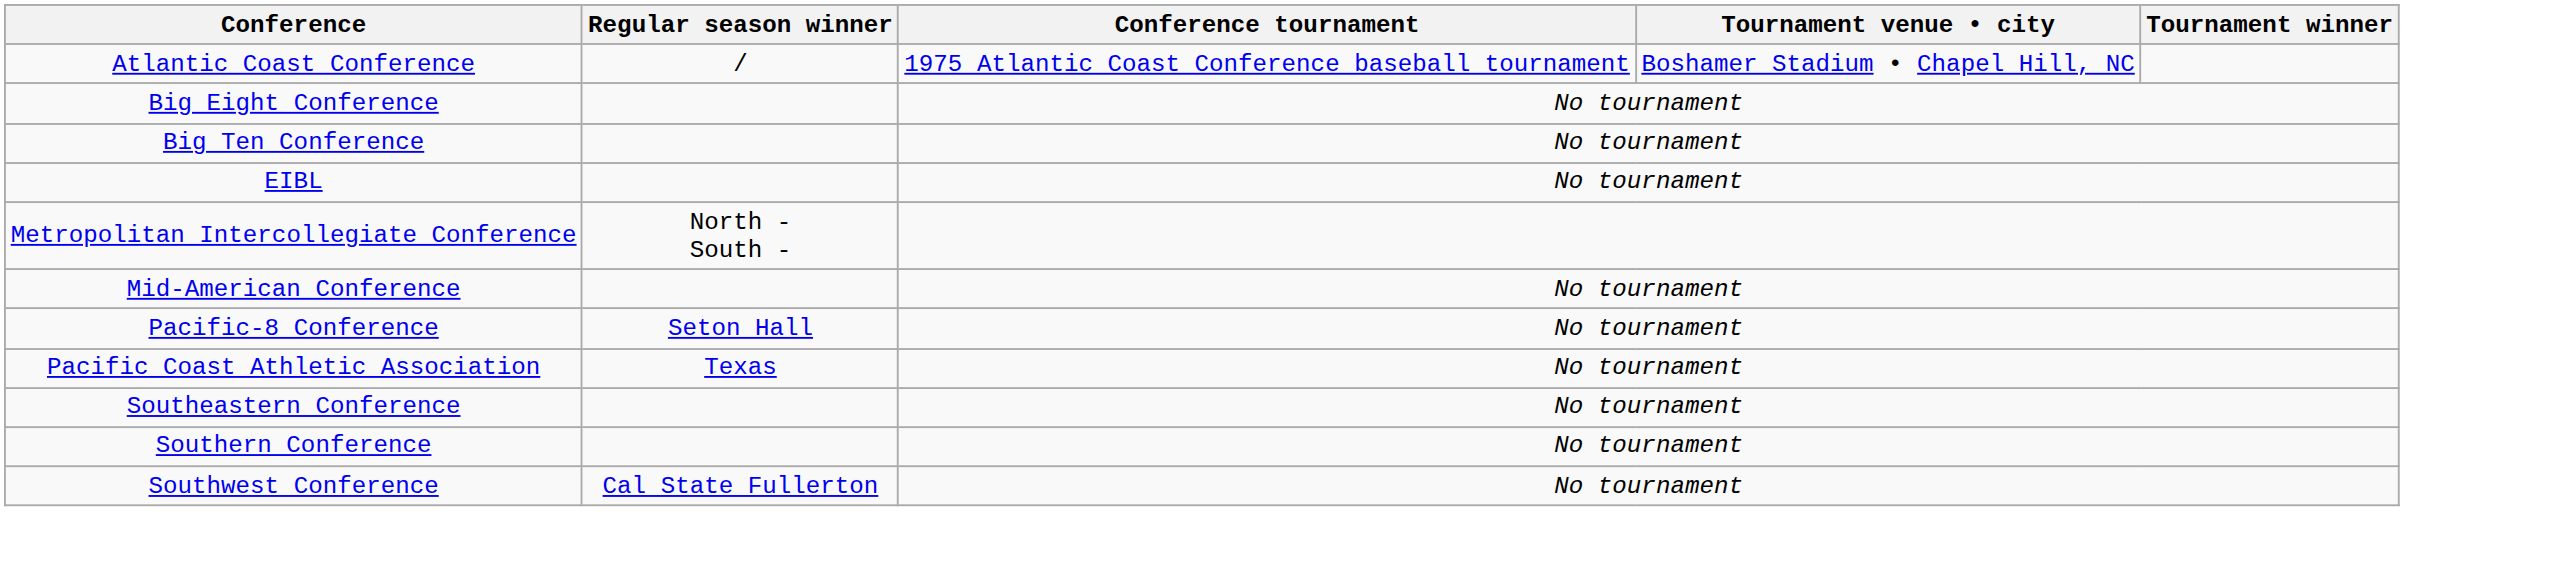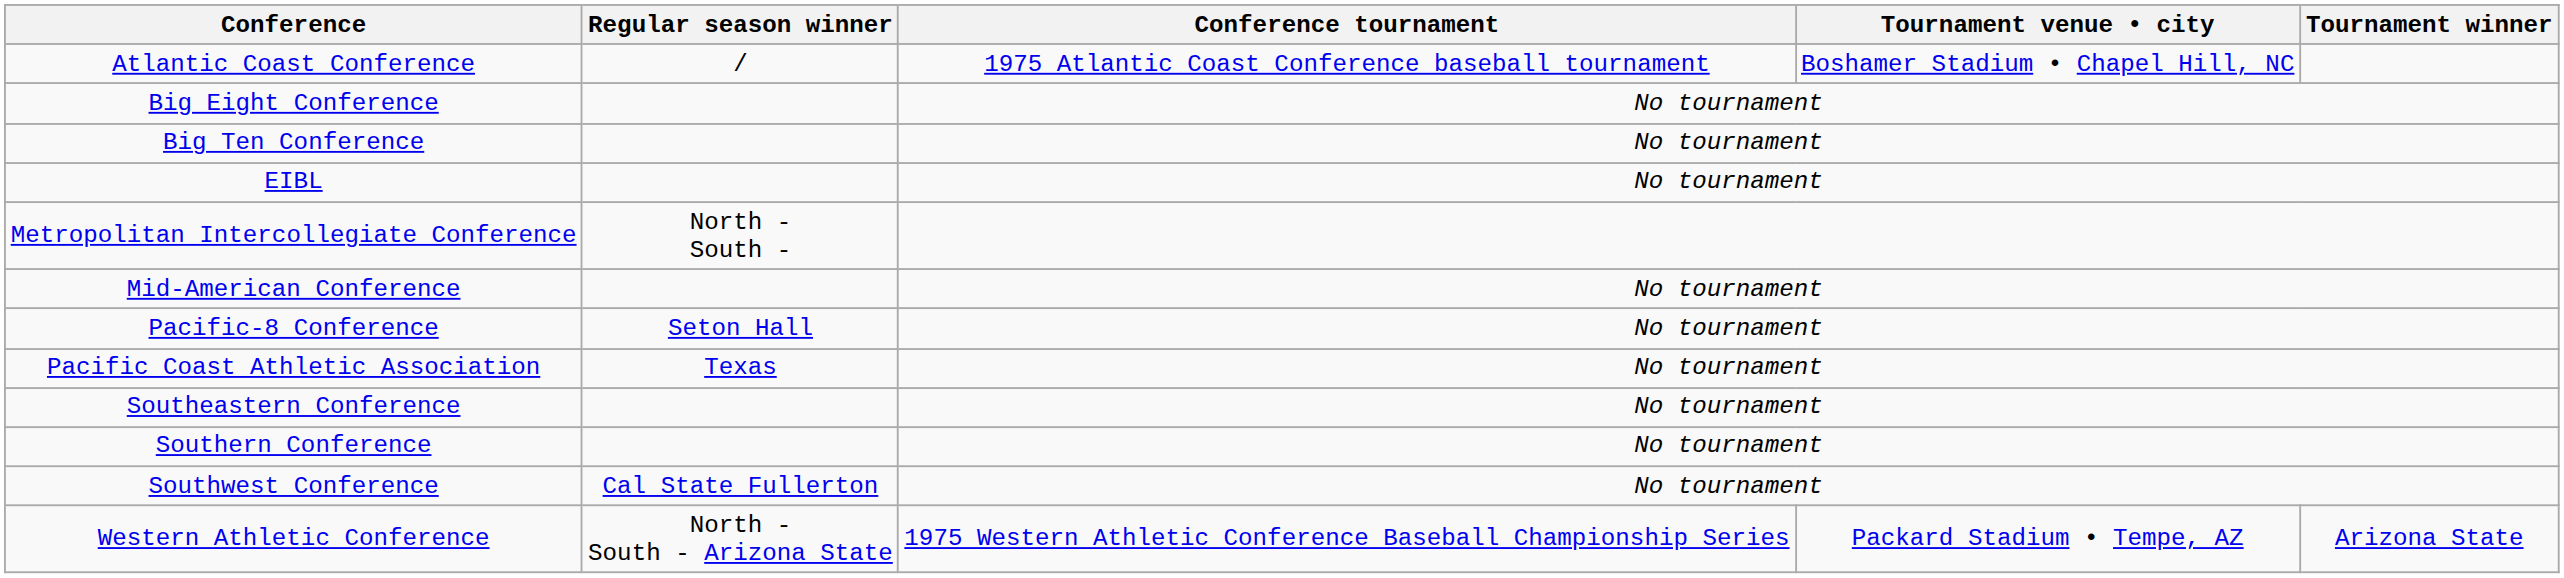 <table class="wikitable" style="text-align:center;">
 <tr>
 <th>Conference</th>
 <th>Regular season winner</th>
 <th>Conference tournament</th>
 <th>Tournament venue • city</th>
 <th>Tournament winner</th>
 </tr>
 <tr>
 <td><a href='#'>Atlantic Coast Conference</a></td>
 <td>/</td>
 <td><a href='#'>1975 Atlantic Coast Conference baseball tournament</a></td>
 <td><a href='#'>Boshamer Stadium</a> • <a href='#'>Chapel Hill, NC</a></td>
 <td></td>
 </tr>
 <tr>
 <td><a href='#'>Big Eight Conference</a></td>
 <td></td>
 <td colspan=3><em>No tournament</em></td>
 </tr>
 <tr>
 <td><a href='#'>Big Ten Conference</a></td>
 <td></td>
 <td colspan=3><em>No tournament</em></td>
 </tr>
 <tr>
 <td><a href='#'>EIBL</a></td>
 <td></td>
 <td colspan=3><em>No tournament</em></td>
 </tr>
 <tr>
 <td><a href='#'>Metropolitan Intercollegiate Conference</a></td>
 <td>North - <br>South - </td>
 </tr>
 <tr>
 <td><a href='#'>Mid-American Conference</a></td>
 <td></td>
 <td colspan=3><em>No tournament</em></td>
 </tr>
 <tr>
 <td><a href='#'>Pacific-8 Conference</a></td>
 <td><a href='#'>Seton Hall</a></td>
 <td colspan=3><em>No tournament</em></td>
 </tr>
 <tr>
 <td><a href='#'>Pacific Coast Athletic Association</a></td>
 <td><a href='#'>Texas</a></td>
 <td colspan=3><em>No tournament</em></td>
 </tr>
 <tr>
 <td><a href='#'>Southeastern Conference</a></td>
 <td></td>
 <td colspan=3><em>No tournament</em></td>
 </tr>
 <tr>
 <td><a href='#'>Southern Conference</a></td>
 <td></td>
 <td colspan=3><em>No tournament</em></td>
 </tr>
 <tr>
 <td><a href='#'>Southwest Conference</a></td>
 <td><a href='#'>Cal State Fullerton</a></td>
 <td colspan=3><em>No tournament</em></td>
 </tr>
+<tr>
+<td><a href='#'>Western Athletic Conference</a></td>
+<td>North - <br>South - <a href='#'>Arizona State</a></td>
+<td><a href='#'>1975 Western Athletic Conference Baseball Championship Series</a></td>
+<td><a href='#'>Packard Stadium</a> • <a href='#'>Tempe, AZ</a></td>
+<td><a href='#'>Arizona State</a></td>
+</tr>
 </table>
